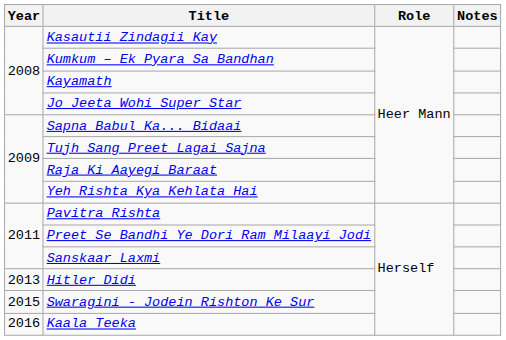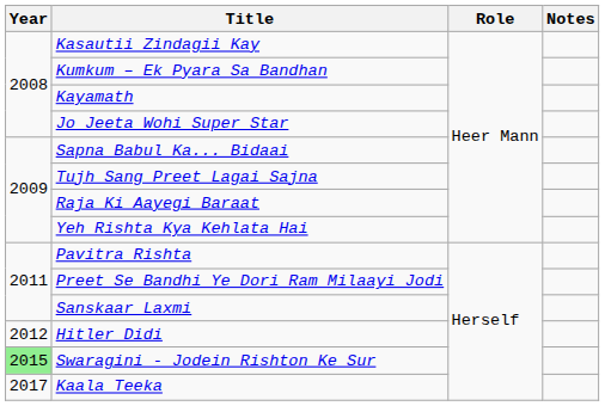 <table class="wikitable sortable">
 <tr>
 <th>Year</th>
 <th>Title</th>
 <th>Role</th>
 <th>Notes</th>
 </tr>
 <tr>
 <td rowspan="4">2008</td>
 <td><em><a href='#'>Kasautii Zindagii Kay</a></em></td>
 <td rowspan="8">Heer Mann</td>
 <td></td>
 </tr>
 <tr>
 <td><em><a href='#'>Kumkum – Ek Pyara Sa Bandhan</a></em></td>
 <td></td>
 </tr>
 <tr>
 <td><em><a href='#'>Kayamath</a></em></td>
 <td></td>
 </tr>
 <tr>
 <td><em><a href='#'>Jo Jeeta Wohi Super Star</a></em></td>
 <td></td>
 </tr>
 <tr>
 <td rowspan="4">2009</td>
 <td><em><a href='#'>Sapna Babul Ka... Bidaai</a></em></td>
 <td></td>
 </tr>
 <tr>
 <td><em><a href='#'>Tujh Sang Preet Lagai Sajna</a></em></td>
 <td></td>
 </tr>
 <tr>
 <td><em><a href='#'>Raja Ki Aayegi Baraat</a></em></td>
 <td></td>
 </tr>
 <tr>
 <td><em><a href='#'>Yeh Rishta Kya Kehlata Hai</a></em></td>
 <td></td>
 </tr>
 <tr>
 <td rowspan="3">2011</td>
 <td><em><a href='#'>Pavitra Rishta</a></em></td>
 <td rowspan="6">Herself</td>
 <td></td>
 </tr>
 <tr>
 <td><em><a href='#'>Preet Se Bandhi Ye Dori Ram Milaayi Jodi</a></em></td>
 <td></td>
 </tr>
 <tr>
 <td><em><a href='#'>Sanskaar Laxmi</a></em></td>
 <td></td>
 </tr>
 <tr>
-<td>2013</td>
+<td>2012</td>
 <td><em><a href='#'>Hitler Didi</a></em></td>
 <td></td>
 </tr>
 <tr>
-<td>2015</td>
+<td style="background: lightgreen;">2015</td>
 <td><em><a href='#'>Swaragini - Jodein Rishton Ke Sur</a></em></td>
 <td></td>
 </tr>
 <tr>
-<td>2016</td>
+<td>2017</td>
 <td><em><a href='#'>Kaala Teeka</a></em></td>
 <td></td>
 </tr>
 </table>
